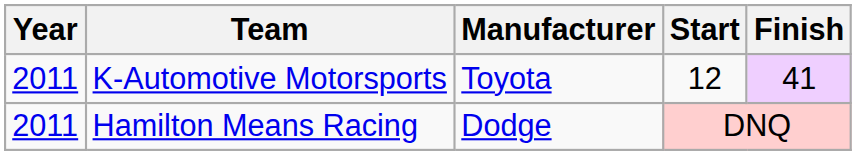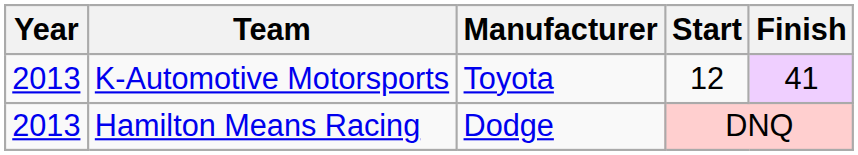 <table class="wikitable" style="font-size: 90%;">
 <tr>
 <th>Year</th>
 <th>Team</th>
 <th>Manufacturer</th>
 <th>Start</th>
 <th>Finish</th>
 </tr>
 <tr>
-<td><a href='#'>2011</a></td>
+<td><a href='#'>2013</a></td>
 <td><a href='#'>K-Automotive Motorsports</a></td>
 <td><a href='#'>Toyota</a></td>
 <td align=center>12</td>
 <td align=center style="background:#EFCFFF;">41</td>
 </tr>
 <tr>
-<td><a href='#'>2011</a></td>
+<td><a href='#'>2013</a></td>
 <td><a href='#'>Hamilton Means Racing</a></td>
 <td><a href='#'>Dodge</a></td>
 <td align=center colspan=2 style="background:#FFCFCF;">DNQ</td>
 </tr>
 </table>
